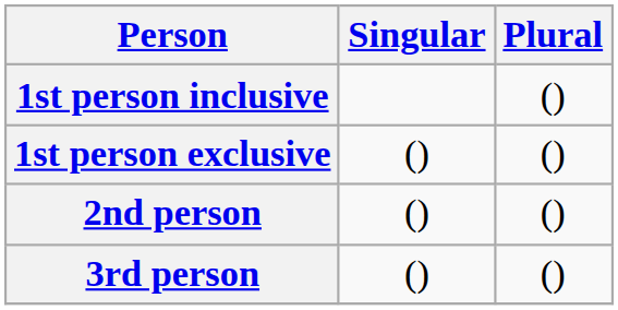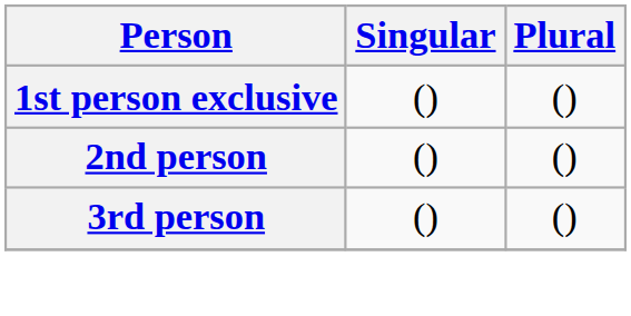 <table class="wikitable" style="text-align: center;">
 <tr>
 <th><a href='#'>Person</a></th>
 <th><a href='#'>Singular</a></th>
 <th><a href='#'>Plural</a></th>
-</tr>
-<tr>
-<th><a href='#'>1st person inclusive</a></th>
-<td></td>
-<td>() </td>
 </tr>
 <tr>
 <th><a href='#'>1st person exclusive</a></th>
 <td>() </td>
 <td>() </td>
 </tr>
 <tr>
 <th><a href='#'>2nd person</a></th>
 <td>() </td>
 <td>() </td>
 </tr>
 <tr>
 <th><a href='#'>3rd person</a></th>
 <td>() </td>
 <td>() </td>
 </tr>
 <tr>
 </tr>
 </table>
